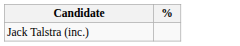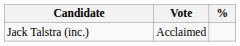 <table class="wikitable">
 <tr>
 <th bgcolor="#DDDDFF" width="200px">Candidate</th>
+<th bgcolor="#DDDDFF" width="50px">Vote</th>
 <th bgcolor="#DDDDFF" width="30px">%</th>
 </tr>
 <tr>
 <td>Jack Talstra (inc.)</td>
+<td>Acclaimed</td>
 <td></td>
 </tr>
 </table>
